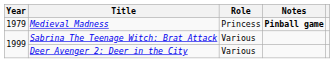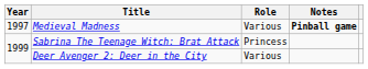 <table class="wikitable sortable">
 <tr>
 <th scope="col">Year</th>
 <th scope="col">Title</th>
 <th scope="col">Role</th>
 <th scope="col" class="unsortable">Notes</th>
 <th class="unsortable"></th>
 </tr>
 <tr>
-<td>1979</td>
+<td>1997</td>
 <td><em><a href='#'>Medieval Madness</a></em></td>
-<td>Princess</td>
+<td>Various</td>
 <td><strong>Pinball game</strong></td>
 <td style="text-align:center;"></td>
 </tr>
 <tr>
 <td rowspan="2">1999</td>
 <td><em><a href='#'>Sabrina The Teenage Witch: Brat Attack</a></em></td>
-<td>Various</td>
+<td>Princess</td>
 <td></td>
 <td style="text-align:center;"></td>
 </tr>
 <tr>
 <td><em><a href='#'>Deer Avenger 2: Deer in the City</a></em></td>
 <td>Various</td>
 <td></td>
 <td style="text-align:center;"></td>
 </tr>
 </table>
